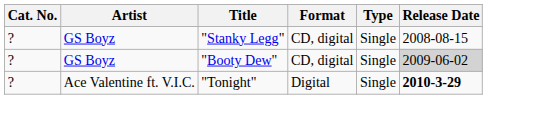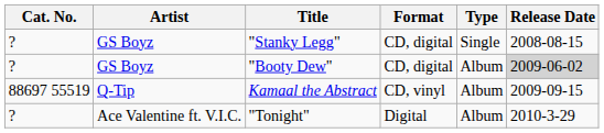 <table class="wikitable sortable">
 <tr>
 <th>Cat. No.</th>
 <th>Artist</th>
 <th>Title</th>
 <th>Format</th>
 <th>Type</th>
 <th>Release Date</th>
 </tr>
 <tr>
 <td>?</td>
 <td><a href='#'>GS Boyz</a></td>
 <td>"<a href='#'>Stanky Legg</a>"</td>
 <td>CD, digital</td>
 <td>Single</td>
 <td>2008-08-15</td>
 </tr>
 <tr>
 <td>?</td>
 <td><a href='#'>GS Boyz</a></td>
 <td>"<a href='#'>Booty Dew</a>"</td>
 <td>CD, digital</td>
-<td>Single</td>
+<td>Album</td>
 <td style="background: lightgrey;">2009-06-02</td>
+</tr>
+<tr>
+<td>88697 55519</td>
+<td><a href='#'>Q-Tip</a></td>
+<td><em><a href='#'>Kamaal the Abstract</a></em></td>
+<td>CD, vinyl</td>
+<td>Album</td>
+<td>2009-09-15</td>
 </tr>
 <tr>
 <td>?</td>
 <td>Ace Valentine ft. V.I.C.</td>
 <td>"Tonight"</td>
 <td>Digital</td>
-<td>Single</td>
-<td><strong>2010-3-29</strong></td>
+<td>Album</td>
+<td>2010-3-29</td>
 </tr>
 </table>
